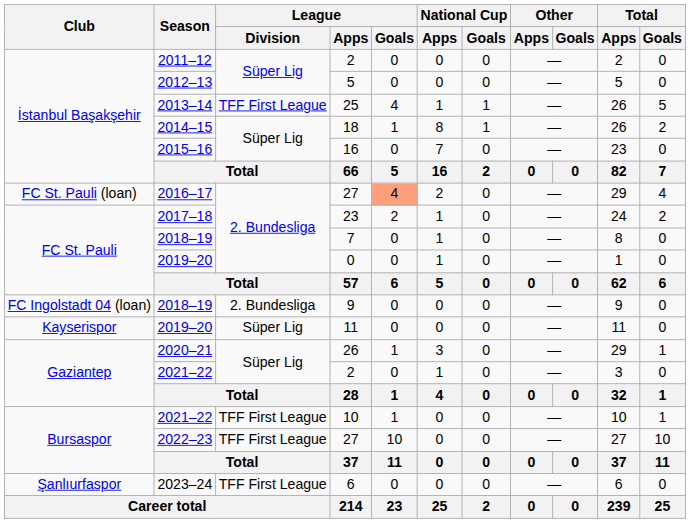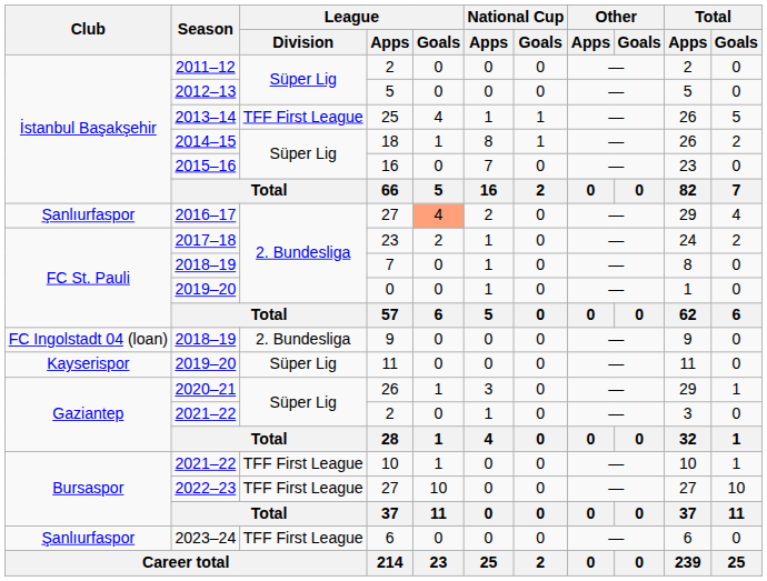 <table class="wikitable" style="text-align:center">
 <tr>
 <th rowspan="2">Club</th>
 <th rowspan="2">Season</th>
 <th colspan="3">League</th>
 <th colspan="2">National Cup</th>
 <th colspan="2">Other</th>
 <th colspan="2">Total</th>
 </tr>
 <tr>
 <th>Division</th>
 <th>Apps</th>
 <th>Goals</th>
 <th>Apps</th>
 <th>Goals</th>
 <th>Apps</th>
 <th>Goals</th>
 <th>Apps</th>
 <th>Goals</th>
 </tr>
 <tr>
 <td rowspan="6"><a href='#'>İstanbul Başakşehir</a></td>
 <td><a href='#'>2011–12</a></td>
 <td rowspan="2"><a href='#'>Süper Lig</a></td>
 <td>2</td>
 <td>0</td>
 <td>0</td>
 <td>0</td>
 <td colspan="2">—</td>
 <td>2</td>
 <td>0</td>
 </tr>
 <tr>
 <td><a href='#'>2012–13</a></td>
 <td>5</td>
 <td>0</td>
 <td>0</td>
 <td>0</td>
 <td colspan="2">—</td>
 <td>5</td>
 <td>0</td>
 </tr>
 <tr>
 <td><a href='#'>2013–14</a></td>
 <td><a href='#'>TFF First League</a></td>
 <td>25</td>
 <td>4</td>
 <td>1</td>
 <td>1</td>
 <td colspan="2">—</td>
 <td>26</td>
 <td>5</td>
 </tr>
 <tr>
 <td><a href='#'>2014–15</a></td>
 <td rowspan="2">Süper Lig</td>
 <td>18</td>
 <td>1</td>
 <td>8</td>
 <td>1</td>
 <td colspan="2">—</td>
 <td>26</td>
 <td>2</td>
 </tr>
 <tr>
 <td><a href='#'>2015–16</a></td>
 <td>16</td>
 <td>0</td>
 <td>7</td>
 <td>0</td>
 <td colspan="2">—</td>
 <td>23</td>
 <td>0</td>
 </tr>
 <tr>
 <th colspan="2">Total</th>
 <th>66</th>
 <th>5</th>
 <th>16</th>
 <th>2</th>
 <th>0</th>
 <th>0</th>
 <th>82</th>
 <th>7</th>
 </tr>
 <tr>
-<td><a href='#'>FC St. Pauli</a> (loan)</td>
+<td><a href='#'>Şanlıurfaspor</a></td>
 <td><a href='#'>2016–17</a></td>
 <td rowspan="4"><a href='#'>2. Bundesliga</a></td>
 <td>27</td>
 <td style="background: lightsalmon;">4</td>
 <td>2</td>
 <td>0</td>
 <td colspan="2">—</td>
 <td>29</td>
 <td>4</td>
 </tr>
 <tr>
 <td rowspan="4"><a href='#'>FC St. Pauli</a></td>
 <td><a href='#'>2017–18</a></td>
 <td>23</td>
 <td>2</td>
 <td>1</td>
 <td>0</td>
 <td colspan="2">—</td>
 <td>24</td>
 <td>2</td>
 </tr>
 <tr>
 <td><a href='#'>2018–19</a></td>
 <td>7</td>
 <td>0</td>
 <td>1</td>
 <td>0</td>
 <td colspan="2">—</td>
 <td>8</td>
 <td>0</td>
 </tr>
 <tr>
 <td><a href='#'>2019–20</a></td>
 <td>0</td>
 <td>0</td>
 <td>1</td>
 <td>0</td>
 <td colspan="2">—</td>
 <td>1</td>
 <td>0</td>
 </tr>
 <tr>
 <th colspan="2">Total</th>
 <th>57</th>
 <th>6</th>
 <th>5</th>
 <th>0</th>
 <th>0</th>
 <th>0</th>
 <th>62</th>
 <th>6</th>
 </tr>
 <tr>
 <td><a href='#'>FC Ingolstadt 04</a> (loan)</td>
 <td><a href='#'>2018–19</a></td>
 <td>2. Bundesliga</td>
 <td>9</td>
 <td>0</td>
 <td>0</td>
 <td>0</td>
 <td colspan="2">—</td>
 <td>9</td>
 <td>0</td>
 </tr>
 <tr>
 <td><a href='#'>Kayserispor</a></td>
 <td><a href='#'>2019–20</a></td>
 <td>Süper Lig</td>
 <td>11</td>
 <td>0</td>
 <td>0</td>
 <td>0</td>
 <td colspan="2">—</td>
 <td>11</td>
 <td>0</td>
 </tr>
 <tr>
 <td rowspan="3"><a href='#'>Gaziantep</a></td>
 <td><a href='#'>2020–21</a></td>
 <td rowspan="2">Süper Lig</td>
 <td>26</td>
 <td>1</td>
 <td>3</td>
 <td>0</td>
 <td colspan="2">—</td>
 <td>29</td>
 <td>1</td>
 </tr>
 <tr>
 <td><a href='#'>2021–22</a></td>
 <td>2</td>
 <td>0</td>
 <td>1</td>
 <td>0</td>
 <td colspan="2">—</td>
 <td>3</td>
 <td>0</td>
 </tr>
 <tr>
 <th colspan="2">Total</th>
 <th>28</th>
 <th>1</th>
 <th>4</th>
 <th>0</th>
 <th>0</th>
 <th>0</th>
 <th>32</th>
 <th>1</th>
 </tr>
 <tr>
 <td rowspan="3"><a href='#'>Bursaspor</a></td>
 <td><a href='#'>2021–22</a></td>
 <td>TFF First League</td>
 <td>10</td>
 <td>1</td>
 <td>0</td>
 <td>0</td>
 <td colspan="2">—</td>
 <td>10</td>
 <td>1</td>
 </tr>
 <tr>
 <td><a href='#'>2022–23</a></td>
 <td>TFF First League</td>
 <td>27</td>
 <td>10</td>
 <td>0</td>
 <td>0</td>
 <td colspan="2">—</td>
 <td>27</td>
 <td>10</td>
 </tr>
 <tr>
 <th colspan="2">Total</th>
 <th>37</th>
 <th>11</th>
 <th>0</th>
 <th>0</th>
 <th>0</th>
 <th>0</th>
 <th>37</th>
 <th>11</th>
 </tr>
 <tr>
 <td><a href='#'>Şanlıurfaspor</a></td>
 <td>2023–24</td>
 <td>TFF First League</td>
 <td>6</td>
 <td>0</td>
 <td>0</td>
 <td>0</td>
 <td colspan="2">—</td>
 <td>6</td>
 <td>0</td>
 </tr>
 <tr>
 <th colspan="3">Career total</th>
 <th>214</th>
 <th>23</th>
 <th>25</th>
 <th>2</th>
 <th>0</th>
 <th>0</th>
 <th>239</th>
 <th>25</th>
 </tr>
 </table>
